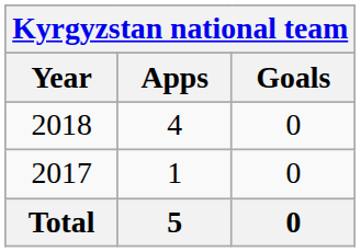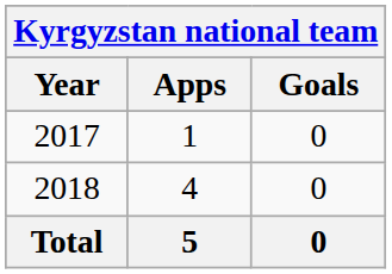 <table class="wikitable" style="text-align:center">
 <tr>
 <th colspan=3><a href='#'>Kyrgyzstan national team</a></th>
 </tr>
 <tr>
 <th>Year</th>
 <th>Apps</th>
 <th>Goals</th>
 </tr>
 <tr>
-<td>2018</td>
-<td>4</td>
+<td>2017</td>
+<td>1</td>
 <td>0</td>
 </tr>
 <tr>
-<td>2017</td>
-<td>1</td>
+<td>2018</td>
+<td>4</td>
 <td>0</td>
 </tr>
 <tr>
 <th>Total</th>
 <th>5</th>
 <th>0</th>
 </tr>
 </table>
